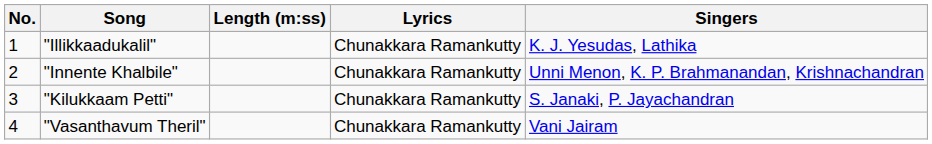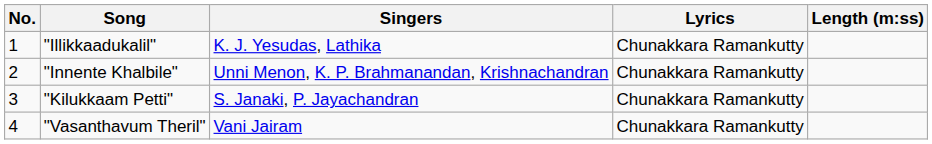 <table class="wikitable" style="font-size:95%;">
 <tr>
 <th>No.</th>
 <th>Song</th>
+<th>Singers</th>
+<th>Lyrics</th>
 <th>Length (m:ss)</th>
-<th>Lyrics</th>
-<th>Singers</th>
 </tr>
 <tr>
 <td>1</td>
 <td>"Illikkaadukalil"</td>
+<td><a href='#'>K. J. Yesudas</a>, <a href='#'>Lathika</a></td>
+<td>Chunakkara Ramankutty</td>
 <td></td>
-<td>Chunakkara Ramankutty</td>
-<td><a href='#'>K. J. Yesudas</a>, <a href='#'>Lathika</a></td>
 </tr>
 <tr>
 <td>2</td>
 <td>"Innente Khalbile"</td>
+<td><a href='#'>Unni Menon</a>, <a href='#'>K. P. Brahmanandan</a>, <a href='#'>Krishnachandran</a></td>
+<td>Chunakkara Ramankutty</td>
 <td></td>
-<td>Chunakkara Ramankutty</td>
-<td><a href='#'>Unni Menon</a>, <a href='#'>K. P. Brahmanandan</a>, <a href='#'>Krishnachandran</a></td>
 </tr>
 <tr>
 <td>3</td>
 <td>"Kilukkaam Petti"</td>
+<td><a href='#'>S. Janaki</a>, <a href='#'>P. Jayachandran</a></td>
+<td>Chunakkara Ramankutty</td>
 <td></td>
-<td>Chunakkara Ramankutty</td>
-<td><a href='#'>S. Janaki</a>, <a href='#'>P. Jayachandran</a></td>
 </tr>
 <tr>
 <td>4</td>
 <td>"Vasanthavum Theril"</td>
+<td><a href='#'>Vani Jairam</a></td>
+<td>Chunakkara Ramankutty</td>
 <td></td>
-<td>Chunakkara Ramankutty</td>
-<td><a href='#'>Vani Jairam</a></td>
 </tr>
 </table>
